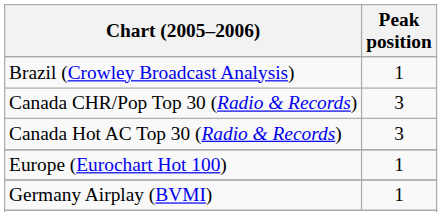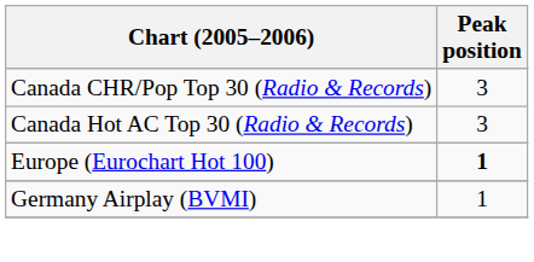 <table class="wikitable sortable">
 <tr>
 <th>Chart (2005–2006)</th>
 <th>Peak<br>position</th>
 </tr>
 <tr>
 </tr>
 <tr>
 </tr>
 <tr>
 </tr>
 <tr>
-</tr>
-<tr>
-<td>Brazil (<a href='#'>Crowley Broadcast Analysis</a>)</td>
-<td align="center">1</td>
 </tr>
 <tr>
 <td>Canada CHR/Pop Top 30 (<em><a href='#'>Radio & Records</a></em>)</td>
 <td align="center">3</td>
 </tr>
 <tr>
 <td>Canada Hot AC Top 30 (<em><a href='#'>Radio & Records</a></em>)</td>
 <td align="center">3</td>
 </tr>
 <tr>
 </tr>
 <tr>
 </tr>
 <tr>
 <td>Europe (<a href='#'>Eurochart Hot 100</a>)</td>
-<td align="center">1</td>
+<td align="center"><strong>1</strong></td>
 </tr>
 <tr>
 </tr>
 <tr>
 </tr>
 <tr>
 <td>Germany Airplay (<a href='#'>BVMI</a>)</td>
 <td align="center">1</td>
 </tr>
 <tr>
 </tr>
 <tr>
 </tr>
 <tr>
 </tr>
 <tr>
 </tr>
 <tr>
 </tr>
 <tr>
 </tr>
 <tr>
 </tr>
 <tr>
 </tr>
 <tr>
 </tr>
 <tr>
 </tr>
 <tr>
 </tr>
 <tr>
 </tr>
 <tr>
 </tr>
 <tr>
 </tr>
 <tr>
 </tr>
 <tr>
 </tr>
 </table>
